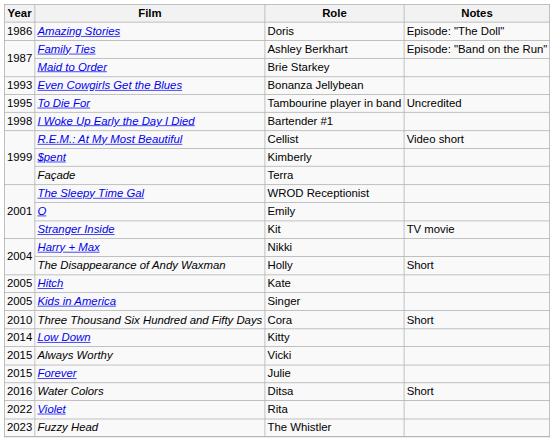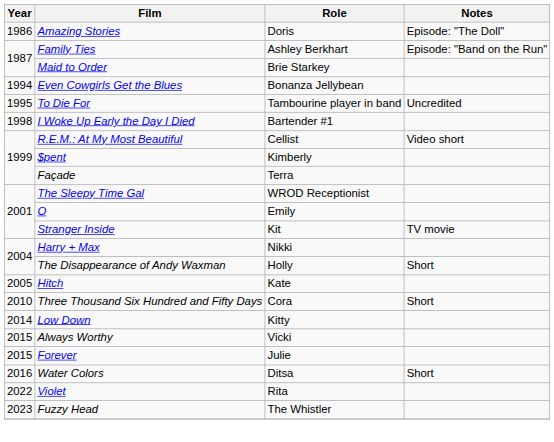 <table class="wikitable">
 <tr>
 <th>Year</th>
 <th>Film</th>
 <th>Role</th>
 <th>Notes</th>
 </tr>
 <tr>
 <td>1986</td>
 <td><a href='#'><em>Amazing Stories</em></a></td>
 <td>Doris</td>
 <td>Episode: "The Doll"</td>
 </tr>
 <tr>
 <td rowspan="2">1987</td>
 <td><em><a href='#'>Family Ties</a></em></td>
 <td>Ashley Berkhart</td>
 <td>Episode: "Band on the Run"</td>
 </tr>
 <tr>
 <td><em><a href='#'>Maid to Order</a></em></td>
 <td>Brie Starkey</td>
 <td></td>
 </tr>
 <tr>
-<td>1993</td>
+<td>1994</td>
 <td><em><a href='#'>Even Cowgirls Get the Blues</a></em></td>
 <td>Bonanza Jellybean</td>
 <td></td>
 </tr>
 <tr>
 <td>1995</td>
 <td><em><a href='#'>To Die For</a></em></td>
 <td>Tambourine player in band</td>
 <td>Uncredited</td>
 </tr>
 <tr>
 <td>1998</td>
 <td><em><a href='#'>I Woke Up Early the Day I Died</a></em></td>
 <td>Bartender #1</td>
 <td></td>
 </tr>
 <tr>
 <td rowspan="3">1999</td>
 <td><em><a href='#'>R.E.M.: At My Most Beautiful</a></em></td>
 <td>Cellist</td>
 <td>Video short</td>
 </tr>
 <tr>
 <td><em><a href='#'>$pent</a></em></td>
 <td>Kimberly</td>
 <td></td>
 </tr>
 <tr>
 <td><em>Façade</em></td>
 <td>Terra</td>
 <td></td>
 </tr>
 <tr>
 <td rowspan="3">2001</td>
 <td><em><a href='#'>The Sleepy Time Gal</a></em></td>
 <td>WROD Receptionist</td>
 <td></td>
 </tr>
 <tr>
 <td><em><a href='#'>O</a></em></td>
 <td>Emily</td>
 <td></td>
 </tr>
 <tr>
 <td><em><a href='#'>Stranger Inside</a></em></td>
 <td>Kit</td>
 <td>TV movie</td>
 </tr>
 <tr>
 <td rowspan="2">2004</td>
 <td><em><a href='#'>Harry + Max</a></em></td>
 <td>Nikki</td>
 <td></td>
 </tr>
 <tr>
 <td><em>The Disappearance of Andy Waxman</em></td>
 <td>Holly</td>
 <td>Short</td>
 </tr>
 <tr>
 <td>2005</td>
 <td><em><a href='#'>Hitch</a></em></td>
 <td>Kate</td>
 <td></td>
 </tr>
 <tr>
-<td>2005</td>
-<td><em><a href='#'>Kids in America</a></em></td>
-<td>Singer</td>
-<td></td>
-</tr>
-<tr>
 <td>2010</td>
 <td><em>Three Thousand Six Hundred and Fifty Days</em></td>
 <td>Cora</td>
 <td>Short</td>
 </tr>
 <tr>
 <td>2014</td>
 <td><em><a href='#'>Low Down</a></em></td>
 <td>Kitty</td>
 <td></td>
 </tr>
 <tr>
 <td>2015</td>
 <td><em>Always Worthy</em></td>
 <td>Vicki</td>
 <td></td>
 </tr>
 <tr>
 <td>2015</td>
 <td><em><a href='#'>Forever</a></em></td>
 <td>Julie</td>
 <td></td>
 </tr>
 <tr>
 <td>2016</td>
 <td><em>Water Colors</em></td>
 <td>Ditsa</td>
 <td>Short</td>
 </tr>
 <tr>
 <td>2022</td>
 <td><em><a href='#'>Violet</a></em></td>
 <td>Rita</td>
 <td></td>
 </tr>
 <tr>
 <td>2023</td>
 <td><em>Fuzzy Head</em></td>
 <td>The Whistler</td>
 <td></td>
 </tr>
 <tr>
 </tr>
 </table>
